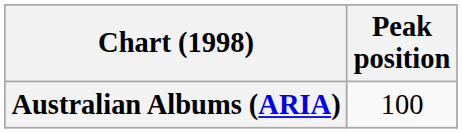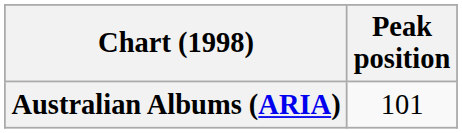 <table class="wikitable plainrowheaders" style="text-align:center">
 <tr>
 <th scope="col">Chart (1998)</th>
 <th scope="col">Peak<br>position</th>
 </tr>
 <tr>
 <th scope="row">Australian Albums (<a href='#'>ARIA</a>)</th>
-<td>100</td>
+<td>101</td>
 </tr>
 </table>
